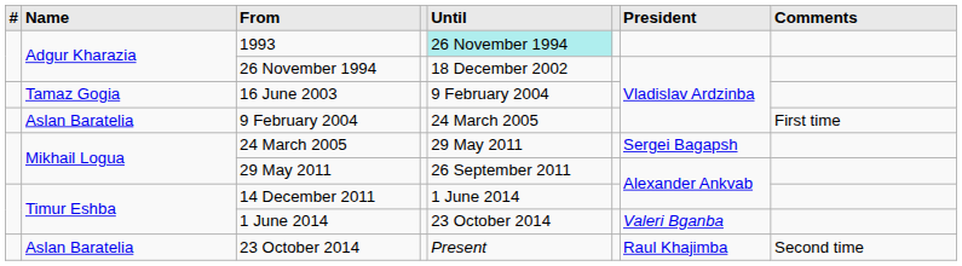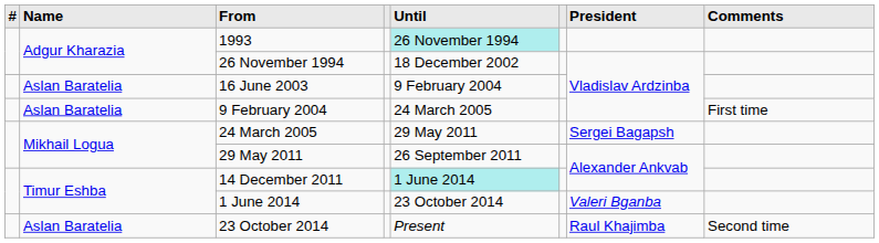 <table class="wikitable" width=75% cellpadding="2">
 <tr style="background-color:#E9E9E9; font-weight:bold" align=left>
 <td>#</td>
 <td width=240>Name</td>
 <td width=200>From</td>
 <td></td>
 <td width=200>Until</td>
 <td></td>
 <td width=160>President</td>
 <td width=200>Comments</td>
 </tr>
 <tr>
 <td rowspan=2></td>
 <td rowspan=2><a href='#'>Adgur Kharazia</a></td>
 <td>1993</td>
 <td></td>
 <td style="background: paleturquoise;">26 November 1994</td>
 <td></td>
 <td></td>
 <td></td>
 </tr>
 <tr>
 <td>26 November 1994</td>
 <td></td>
 <td>18 December 2002</td>
 <td></td>
 <td rowspan=3><a href='#'>Vladislav Ardzinba</a></td>
 <td></td>
 </tr>
 <tr>
 <td></td>
-<td><a href='#'>Tamaz Gogia</a></td>
+<td><a href='#'>Aslan Baratelia</a></td>
 <td>16 June 2003</td>
 <td></td>
 <td>9 February 2004</td>
 <td></td>
 <td></td>
 </tr>
 <tr>
 <td></td>
 <td><a href='#'>Aslan Baratelia</a></td>
 <td>9 February 2004</td>
 <td></td>
 <td>24 March 2005</td>
 <td></td>
 <td>First time</td>
 </tr>
 <tr>
 <td rowspan=2></td>
 <td rowspan=2><a href='#'>Mikhail Logua</a></td>
 <td>24 March 2005</td>
 <td></td>
 <td>29 May 2011</td>
 <td></td>
 <td><a href='#'>Sergei Bagapsh</a></td>
 <td></td>
 </tr>
 <tr>
 <td>29 May 2011</td>
 <td></td>
 <td>26 September 2011</td>
 <td></td>
 <td rowspan=2><a href='#'>Alexander Ankvab</a></td>
 <td></td>
 </tr>
 <tr>
 <td rowspan=2></td>
 <td rowspan=2><a href='#'>Timur Eshba</a></td>
 <td>14 December 2011</td>
 <td></td>
-<td>1 June 2014</td>
+<td style="background: paleturquoise;">1 June 2014</td>
 <td></td>
 <td></td>
 </tr>
 <tr>
 <td>1 June 2014</td>
 <td></td>
 <td>23 October 2014</td>
 <td></td>
 <td><em><a href='#'>Valeri Bganba</a></em></td>
 <td></td>
 </tr>
 <tr>
 <td></td>
 <td><a href='#'>Aslan Baratelia</a></td>
 <td>23 October 2014</td>
 <td></td>
 <td><em>Present</em></td>
 <td></td>
 <td><a href='#'>Raul Khajimba</a></td>
 <td>Second time</td>
 </tr>
 </table>
